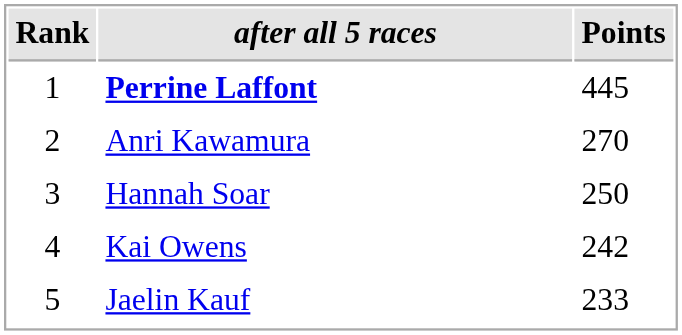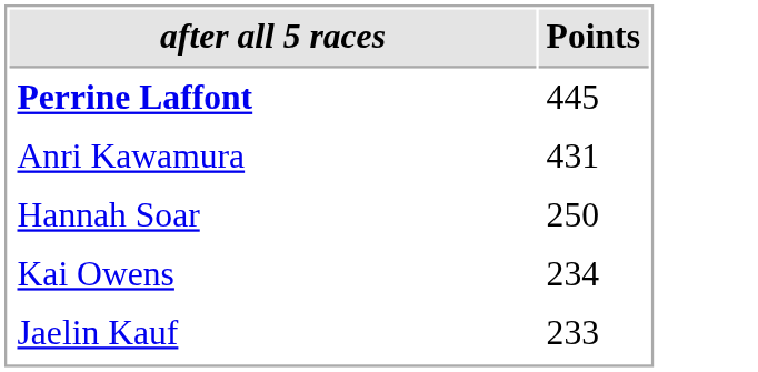 <table cellspacing="1" cellpadding="3" style="border:1px solid #aaa; font-size:86%;">
 <tr style="background:#e4e4e4;">
-<th style="border-bottom:1px solid #aaa; width:10px;">Rank</th>
 <th style="border-bottom:1px solid #aaa; width:200px;"><em>after all 5 races</em></th>
 <th style="border-bottom:1px solid #aaa; width:20px;">Points</th>
 </tr>
 <tr>
-<td align=center>1</td>
 <td><strong>  <a href='#'>Perrine Laffont</a> </strong></td>
 <td>445</td>
 </tr>
 <tr>
-<td align=center>2</td>
 <td> <a href='#'>Anri Kawamura</a></td>
-<td>270</td>
+<td>431</td>
 </tr>
 <tr>
-<td align=center>3</td>
 <td> <a href='#'>Hannah Soar</a></td>
 <td>250</td>
 </tr>
 <tr>
-<td align=center>4</td>
 <td> <a href='#'>Kai Owens</a></td>
-<td>242</td>
+<td>234</td>
 </tr>
 <tr>
-<td align=center>5</td>
 <td> <a href='#'>Jaelin Kauf</a></td>
 <td>233</td>
 </tr>
 </table>
